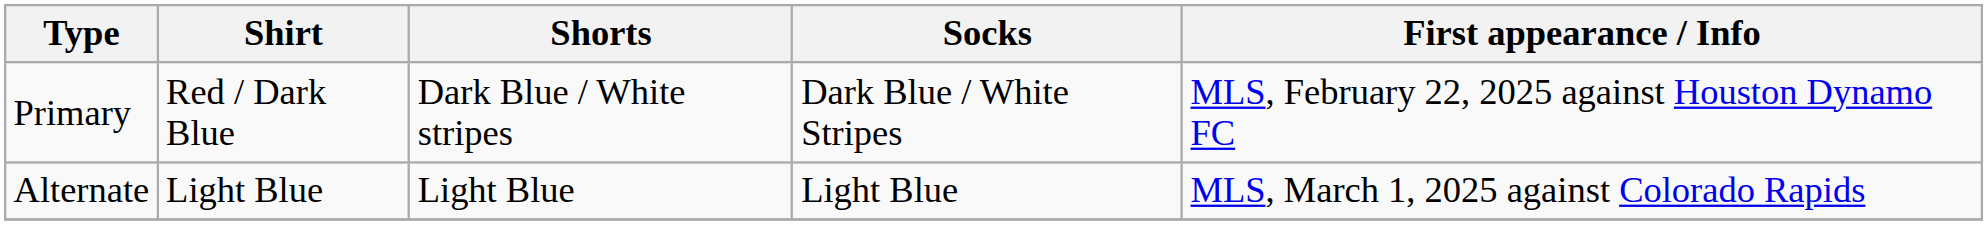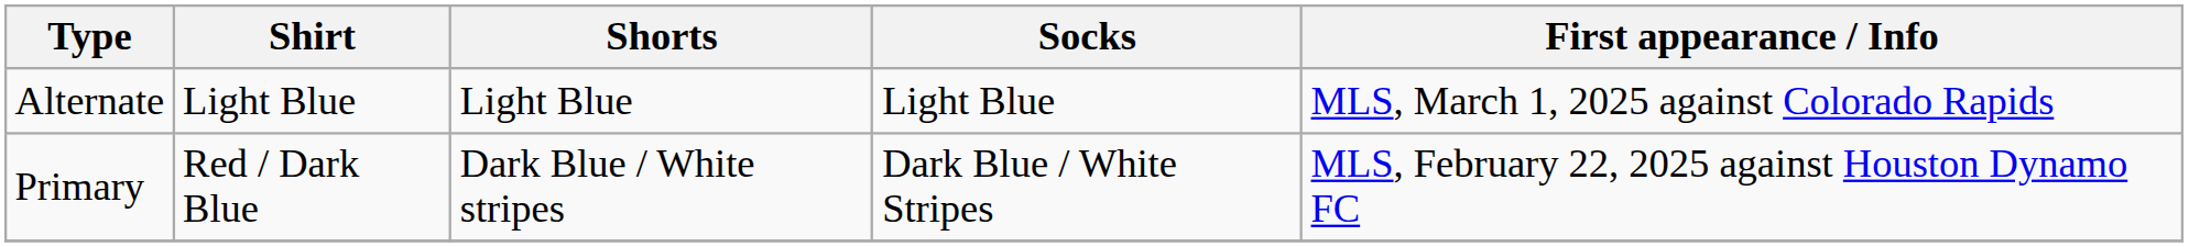 <table class="wikitable">
 <tr>
 <th>Type</th>
 <th>Shirt</th>
 <th>Shorts</th>
 <th>Socks</th>
 <th>First appearance / Info</th>
 </tr>
 <tr>
+<td>Alternate</td>
+<td>Light Blue</td>
+<td>Light Blue</td>
+<td>Light Blue</td>
+<td><a href='#'>MLS</a>, March 1, 2025 against <a href='#'>Colorado Rapids</a></td>
+</tr>
+<tr>
 <td>Primary</td>
 <td>Red / Dark Blue</td>
 <td>Dark Blue / White stripes</td>
 <td>Dark Blue / White Stripes</td>
 <td><a href='#'>MLS</a>, February 22, 2025 against <a href='#'>Houston Dynamo FC</a></td>
 </tr>
 <tr>
-<td>Alternate</td>
-<td>Light Blue</td>
-<td>Light Blue</td>
-<td>Light Blue</td>
-<td><a href='#'>MLS</a>, March 1, 2025 against <a href='#'>Colorado Rapids</a></td>
-</tr>
-<tr>
 </tr>
 </table>
